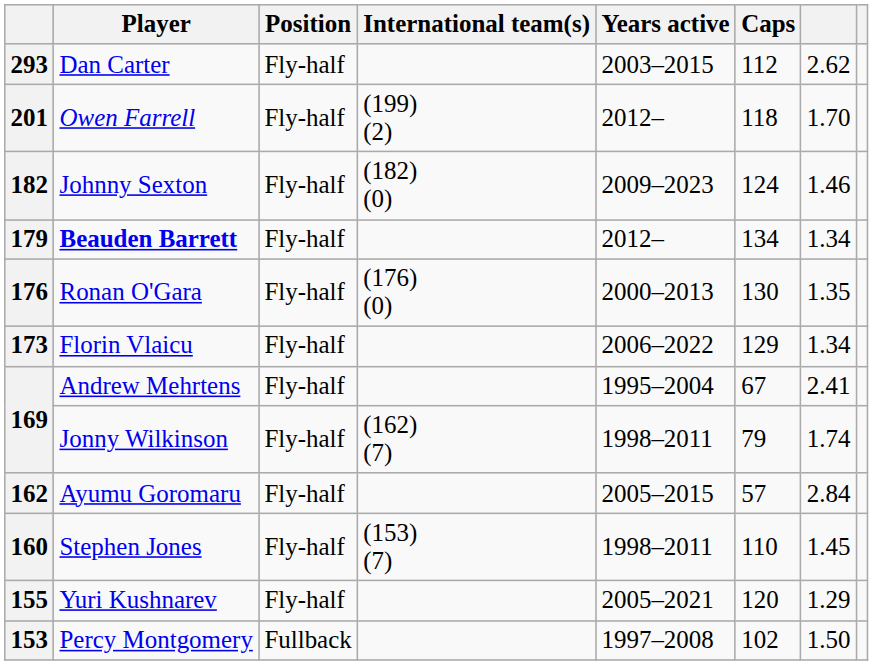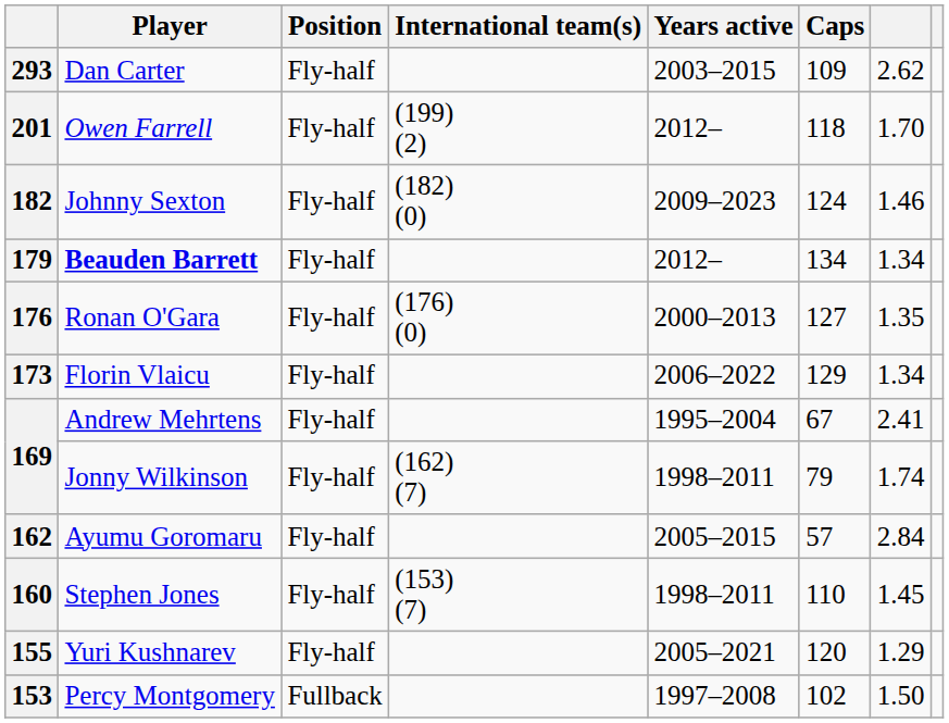 <table class="wikitable sortable">
 <tr>
 <th></th>
 <th>Player</th>
 <th>Position</th>
 <th>International team(s)</th>
 <th>Years active</th>
 <th>Caps</th>
 <th></th>
 <th></th>
 </tr>
 <tr>
 <th>293</th>
 <td><a href='#'>Dan Carter</a></td>
 <td>Fly-half</td>
 <td></td>
 <td>2003–2015</td>
-<td>112</td>
+<td>109</td>
 <td>2.62</td>
 <td></td>
 </tr>
 <tr>
 <th>201</th>
 <td><em><a href='#'>Owen Farrell</a></em></td>
 <td>Fly-half</td>
 <td> (199)<br> (2)</td>
 <td>2012–</td>
 <td>118</td>
 <td>1.70</td>
 <td></td>
 </tr>
 <tr>
 <th>182</th>
 <td><a href='#'>Johnny Sexton</a></td>
 <td>Fly-half</td>
 <td> (182)<br> (0)</td>
 <td>2009–2023</td>
 <td>124</td>
 <td>1.46</td>
 <td></td>
 </tr>
 <tr>
 <th>179</th>
 <td><strong><a href='#'>Beauden Barrett</a></strong></td>
 <td>Fly-half</td>
 <td></td>
 <td>2012–</td>
 <td>134</td>
 <td>1.34</td>
 <td></td>
 </tr>
 <tr>
 <th>176</th>
 <td><a href='#'>Ronan O'Gara</a></td>
 <td>Fly-half</td>
 <td> (176)<br> (0)</td>
 <td>2000–2013</td>
-<td>130</td>
+<td>127</td>
 <td>1.35</td>
 <td></td>
 </tr>
 <tr>
 <th>173</th>
 <td><a href='#'>Florin Vlaicu</a></td>
 <td>Fly-half</td>
 <td></td>
 <td>2006–2022</td>
 <td>129</td>
 <td>1.34</td>
 <td></td>
 </tr>
 <tr>
 <th rowspan=2>169</th>
 <td><a href='#'>Andrew Mehrtens</a></td>
 <td>Fly-half</td>
 <td></td>
 <td>1995–2004</td>
 <td>67</td>
 <td>2.41</td>
 <td></td>
 </tr>
 <tr>
 <td><a href='#'>Jonny Wilkinson</a></td>
 <td>Fly-half</td>
 <td> (162)<br> (7)</td>
 <td>1998–2011</td>
 <td>79</td>
 <td>1.74</td>
 <td></td>
 </tr>
 <tr>
 <th>162</th>
 <td><a href='#'>Ayumu Goromaru</a></td>
 <td>Fly-half</td>
 <td></td>
 <td>2005–2015</td>
 <td>57</td>
 <td>2.84</td>
 <td></td>
 </tr>
 <tr>
 <th>160</th>
 <td><a href='#'>Stephen Jones</a></td>
 <td>Fly-half</td>
 <td> (153)<br> (7)</td>
 <td>1998–2011</td>
 <td>110</td>
 <td>1.45</td>
 <td></td>
 </tr>
 <tr>
 <th>155</th>
 <td><a href='#'>Yuri Kushnarev</a></td>
 <td>Fly-half</td>
 <td></td>
 <td>2005–2021</td>
 <td>120</td>
 <td>1.29</td>
 <td></td>
 </tr>
 <tr>
 <th>153</th>
 <td><a href='#'>Percy Montgomery</a></td>
 <td>Fullback</td>
 <td></td>
 <td>1997–2008</td>
 <td>102</td>
 <td>1.50</td>
 <td></td>
 </tr>
 </table>
